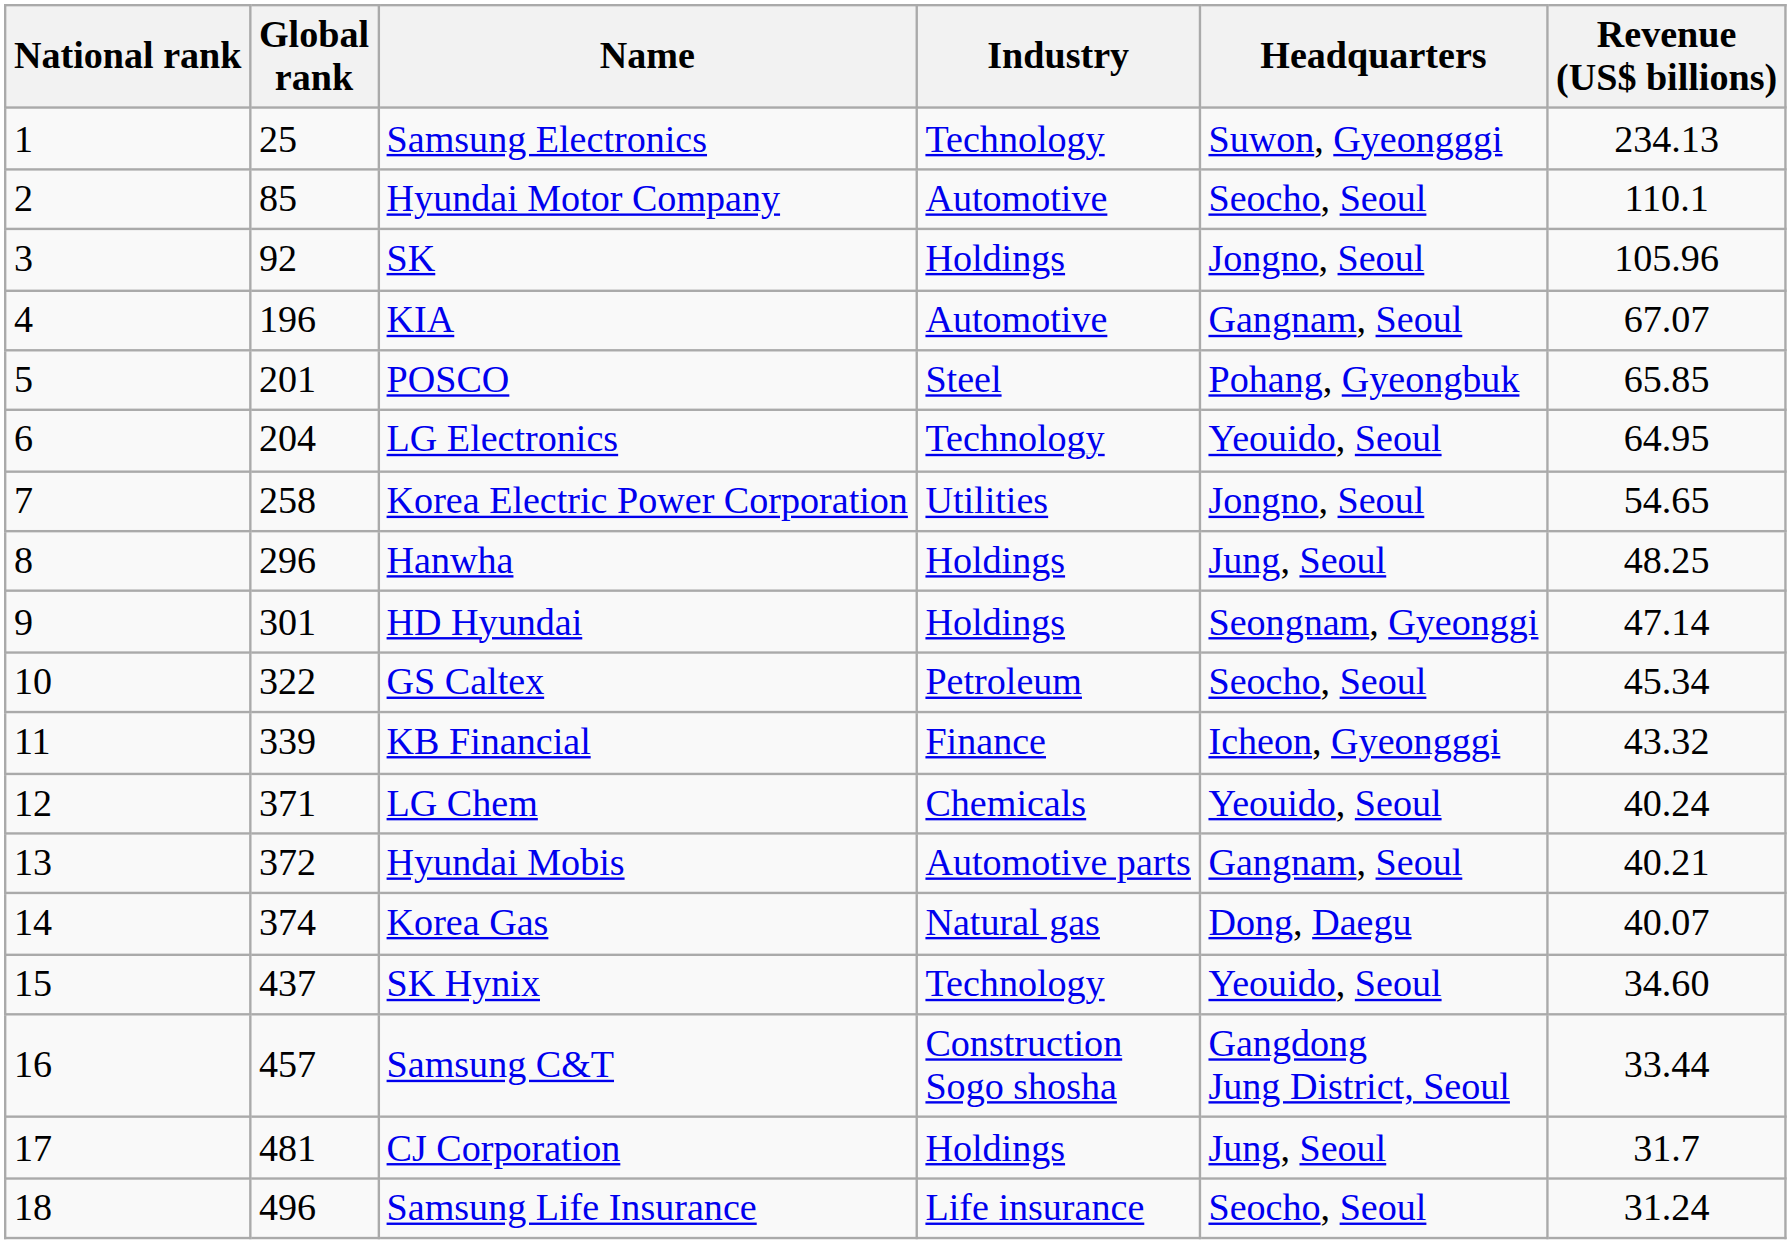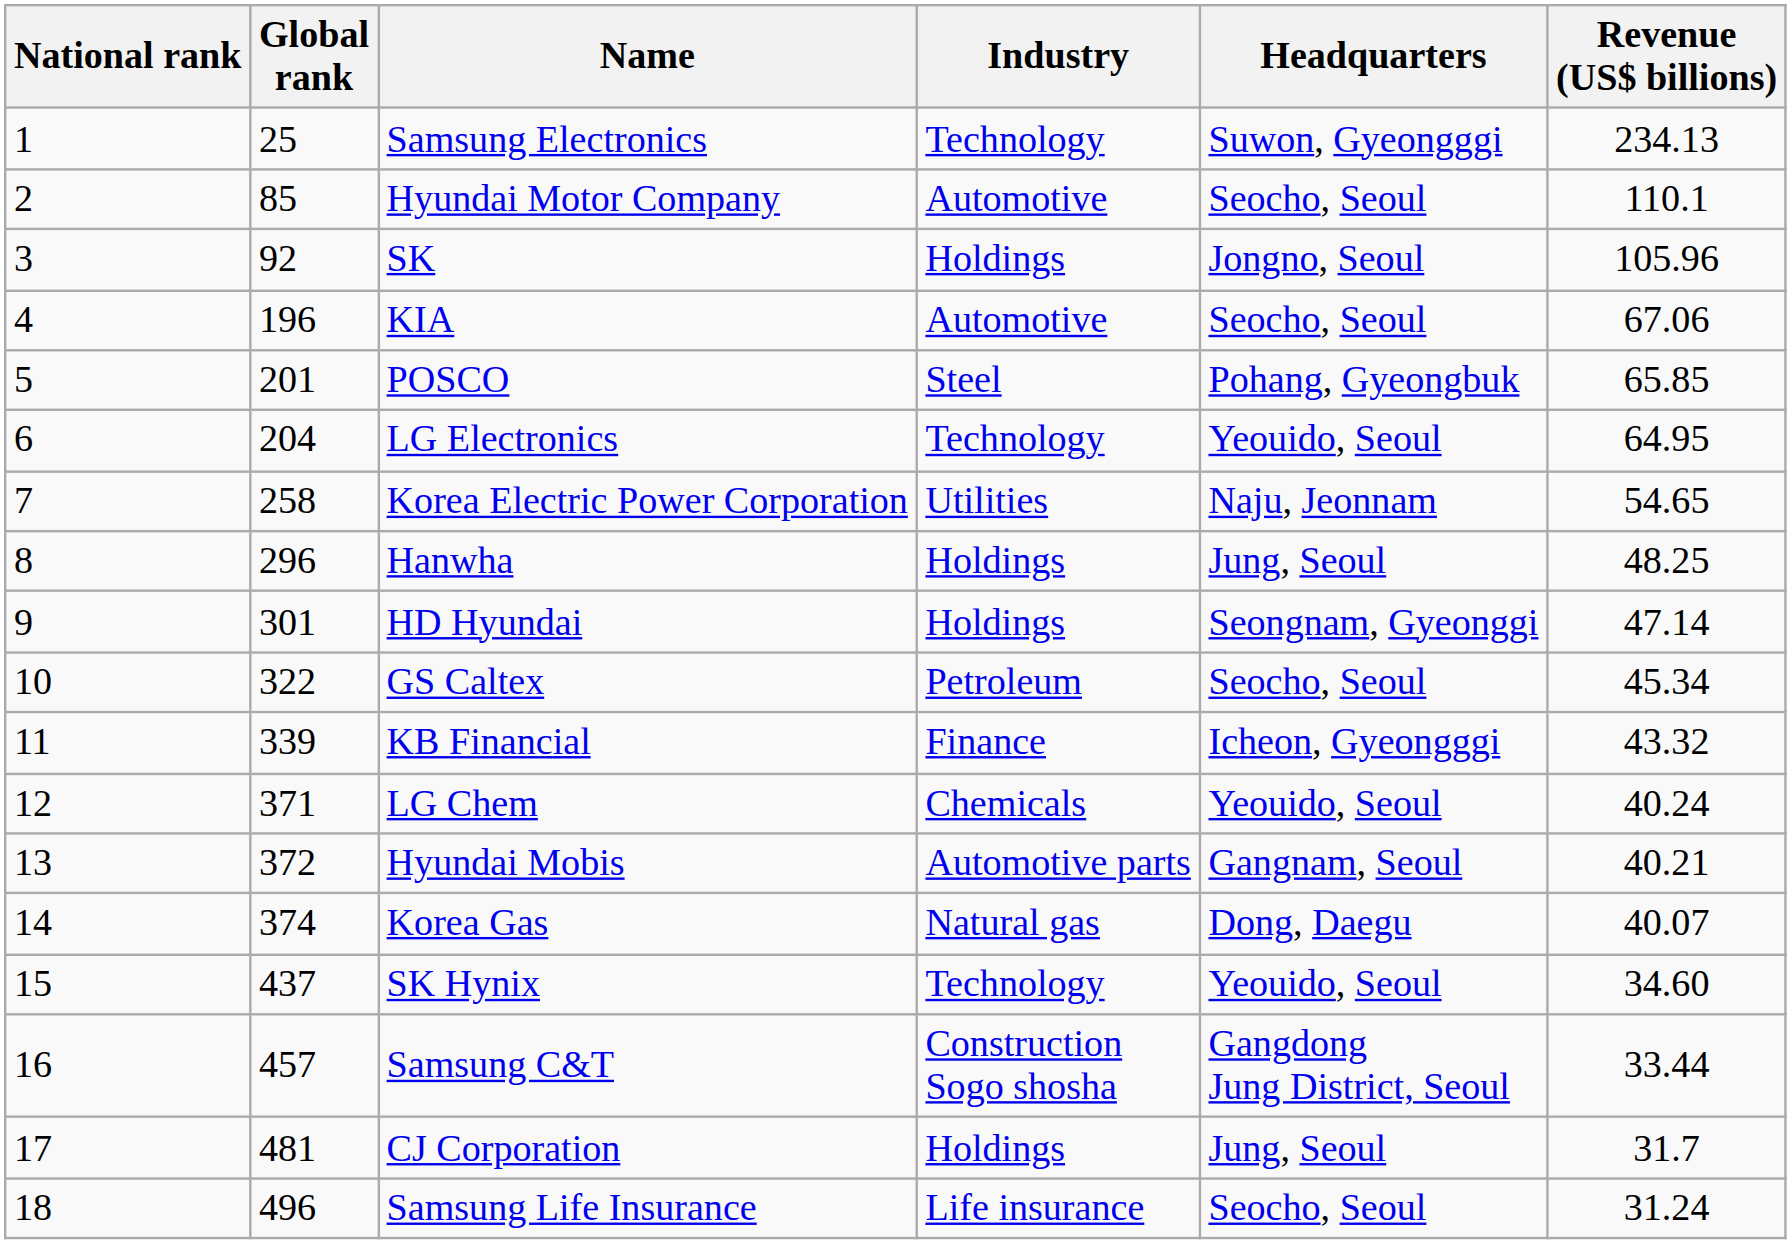 <table class="wikitable sortable">
 <tr>
 <th>National rank</th>
 <th>Global<br>rank</th>
 <th>Name</th>
 <th>Industry</th>
 <th>Headquarters</th>
 <th>Revenue<br>(US$ billions)</th>
 </tr>
 <tr>
 <td>1</td>
 <td>25</td>
 <td><a href='#'>Samsung Electronics</a></td>
 <td><a href='#'>Technology</a></td>
 <td><a href='#'>Suwon</a>, <a href='#'>Gyeongggi</a></td>
 <td style="text-align:center;">234.13</td>
 </tr>
 <tr>
 <td>2</td>
 <td>85</td>
 <td><a href='#'>Hyundai Motor Company</a></td>
 <td><a href='#'>Automotive</a></td>
 <td><a href='#'>Seocho</a>, <a href='#'>Seoul</a></td>
 <td style="text-align:center;">110.1</td>
 </tr>
 <tr>
 <td>3</td>
 <td>92</td>
 <td><a href='#'>SK</a></td>
 <td><a href='#'>Holdings</a></td>
 <td><a href='#'>Jongno</a>, <a href='#'>Seoul</a></td>
 <td style="text-align:center;">105.96</td>
 </tr>
 <tr>
 <td>4</td>
 <td>196</td>
 <td><a href='#'>KIA</a></td>
 <td><a href='#'>Automotive</a></td>
-<td><a href='#'>Gangnam</a>, <a href='#'>Seoul</a></td>
-<td style="text-align:center;">67.07</td>
+<td><a href='#'>Seocho</a>, <a href='#'>Seoul</a></td>
+<td style="text-align:center;">67.06</td>
 </tr>
 <tr>
 <td>5</td>
 <td>201</td>
 <td><a href='#'>POSCO</a></td>
 <td><a href='#'>Steel</a></td>
 <td><a href='#'>Pohang</a>, <a href='#'>Gyeongbuk</a></td>
 <td style="text-align:center;">65.85</td>
 </tr>
 <tr>
 <td>6</td>
 <td>204</td>
 <td><a href='#'>LG Electronics</a></td>
 <td><a href='#'>Technology</a></td>
 <td><a href='#'>Yeouido</a>, <a href='#'>Seoul</a></td>
 <td style="text-align:center;">64.95</td>
 </tr>
 <tr>
 <td>7</td>
 <td>258</td>
 <td><a href='#'>Korea Electric Power Corporation</a></td>
 <td><a href='#'>Utilities</a></td>
-<td><a href='#'>Jongno</a>, <a href='#'>Seoul</a></td>
+<td><a href='#'>Naju</a>, <a href='#'>Jeonnam</a></td>
 <td style="text-align:center;">54.65</td>
 </tr>
 <tr>
 <td>8</td>
 <td>296</td>
 <td><a href='#'>Hanwha</a></td>
 <td><a href='#'>Holdings</a></td>
 <td><a href='#'>Jung</a>, <a href='#'>Seoul</a></td>
 <td style="text-align:center;">48.25</td>
 </tr>
 <tr>
 <td>9</td>
 <td>301</td>
 <td><a href='#'>HD Hyundai</a></td>
 <td><a href='#'>Holdings</a></td>
 <td><a href='#'>Seongnam</a>, <a href='#'>Gyeonggi</a></td>
 <td style="text-align:center;">47.14</td>
 </tr>
 <tr>
 <td>10</td>
 <td>322</td>
 <td><a href='#'>GS Caltex</a></td>
 <td><a href='#'>Petroleum</a></td>
 <td><a href='#'>Seocho</a>, <a href='#'>Seoul</a></td>
 <td style="text-align:center;">45.34</td>
 </tr>
 <tr>
 <td>11</td>
 <td>339</td>
 <td><a href='#'>KB Financial</a></td>
 <td><a href='#'>Finance</a></td>
 <td><a href='#'>Icheon</a>, <a href='#'>Gyeongggi</a></td>
 <td style="text-align:center;">43.32</td>
 </tr>
 <tr>
 <td>12</td>
 <td>371</td>
 <td><a href='#'>LG Chem</a></td>
 <td><a href='#'>Chemicals</a></td>
 <td><a href='#'>Yeouido</a>, <a href='#'>Seoul</a></td>
 <td style="text-align:center;">40.24</td>
 </tr>
 <tr>
 <td>13</td>
 <td>372</td>
 <td><a href='#'>Hyundai Mobis</a></td>
 <td><a href='#'>Automotive parts</a></td>
 <td><a href='#'>Gangnam</a>, <a href='#'>Seoul</a></td>
 <td style="text-align:center;">40.21</td>
 </tr>
 <tr>
 <td>14</td>
 <td>374</td>
 <td><a href='#'>Korea Gas</a></td>
 <td><a href='#'>Natural gas</a></td>
 <td><a href='#'>Dong</a>, <a href='#'>Daegu</a></td>
 <td style="text-align:center;">40.07</td>
 </tr>
 <tr>
 <td>15</td>
 <td>437</td>
 <td><a href='#'>SK Hynix</a></td>
 <td><a href='#'>Technology</a></td>
 <td><a href='#'>Yeouido</a>, <a href='#'>Seoul</a></td>
 <td style="text-align:center;">34.60</td>
 </tr>
 <tr>
 <td>16</td>
 <td>457</td>
 <td><a href='#'>Samsung C&T</a></td>
 <td><a href='#'>Construction</a><br><a href='#'>Sogo shosha</a></td>
 <td><a href='#'>Gangdong</a><br><a href='#'>Jung District, Seoul</a></td>
 <td style="text-align:center;">33.44</td>
 </tr>
 <tr>
 <td>17</td>
 <td>481</td>
 <td><a href='#'>CJ Corporation</a></td>
 <td><a href='#'>Holdings</a></td>
 <td><a href='#'>Jung</a>, <a href='#'>Seoul</a></td>
 <td style="text-align:center;">31.7</td>
 </tr>
 <tr>
 <td>18</td>
 <td>496</td>
 <td><a href='#'>Samsung Life Insurance</a></td>
 <td><a href='#'>Life insurance</a></td>
 <td><a href='#'>Seocho</a>, <a href='#'>Seoul</a></td>
 <td style="text-align:center;">31.24</td>
 </tr>
 </table>
